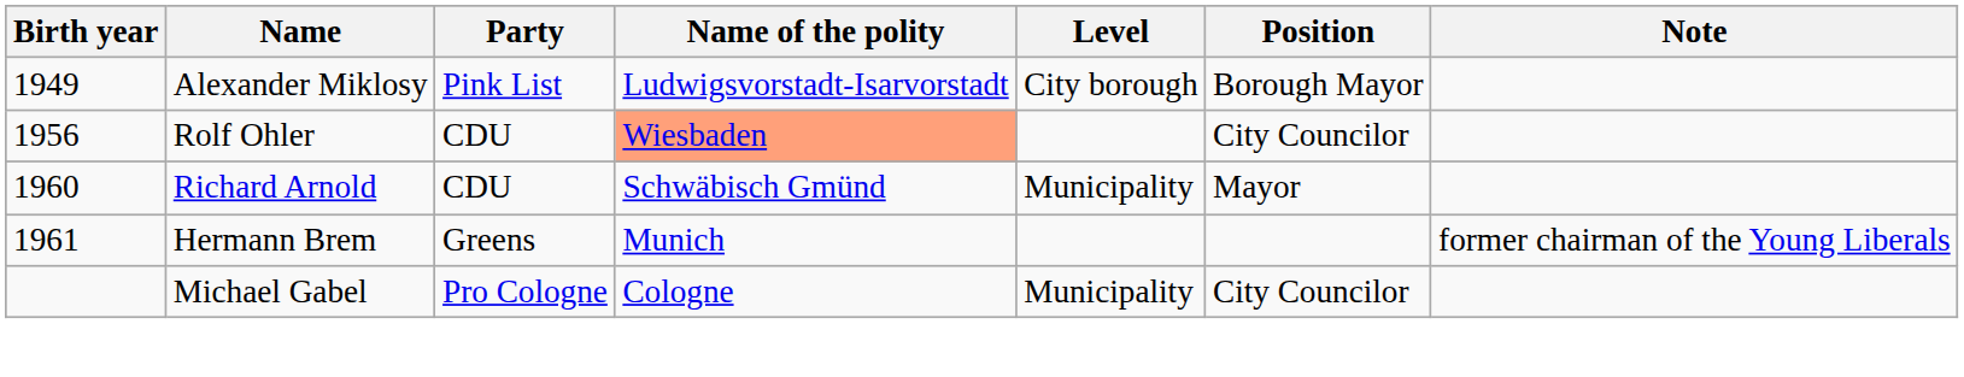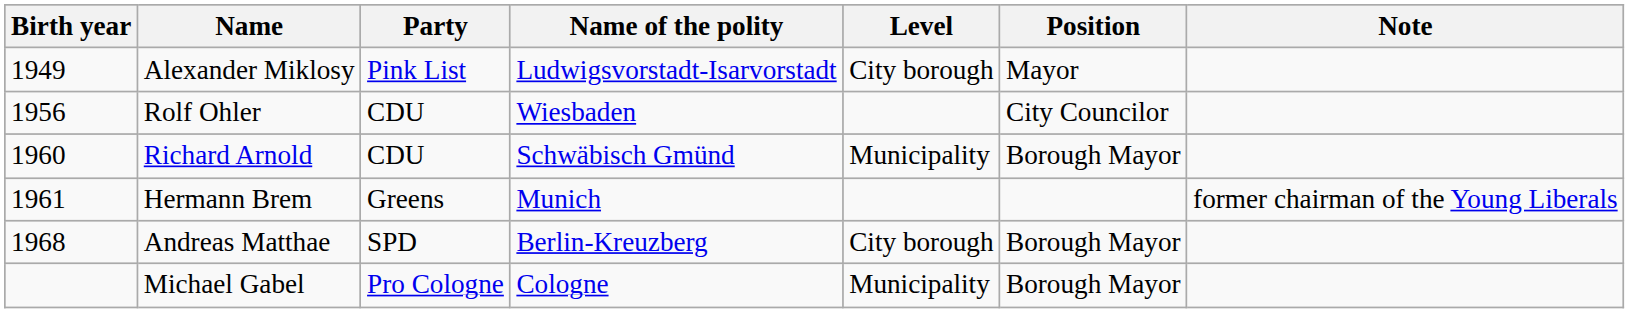 <table class="wikitable sortable">
 <tr>
 <th>Birth year</th>
 <th>Name</th>
 <th>Party</th>
 <th>Name of the polity</th>
 <th>Level</th>
 <th>Position</th>
 <th>Note</th>
 </tr>
 <tr>
 <td>1949</td>
 <td>Alexander Miklosy</td>
 <td><a href='#'>Pink List</a></td>
 <td><a href='#'>Ludwigsvorstadt-Isarvorstadt</a></td>
 <td>City borough</td>
-<td>Borough Mayor</td>
+<td>Mayor</td>
 <td></td>
 </tr>
 <tr>
 <td>1956</td>
 <td>Rolf Ohler</td>
 <td>CDU</td>
-<td style="background: lightsalmon;"><a href='#'>Wiesbaden</a></td>
+<td><a href='#'>Wiesbaden</a></td>
 <td></td>
 <td>City Councilor</td>
 <td></td>
 </tr>
 <tr>
 <td>1960</td>
 <td><a href='#'>Richard Arnold</a></td>
 <td>CDU</td>
 <td><a href='#'>Schwäbisch Gmünd</a></td>
 <td>Municipality</td>
-<td>Mayor</td>
+<td>Borough Mayor</td>
 <td></td>
 </tr>
 <tr>
 <td>1961</td>
 <td>Hermann Brem</td>
 <td>Greens</td>
 <td><a href='#'>Munich</a></td>
 <td></td>
 <td></td>
 <td>former chairman of the <a href='#'>Young Liberals</a></td>
 </tr>
 <tr>
+<td>1968</td>
+<td>Andreas Matthae</td>
+<td>SPD</td>
+<td><a href='#'>Berlin-Kreuzberg</a></td>
+<td>City borough</td>
+<td>Borough Mayor</td>
+<td></td>
+</tr>
+<tr>
 <td></td>
 <td>Michael Gabel</td>
 <td><a href='#'>Pro Cologne</a></td>
 <td><a href='#'>Cologne</a></td>
 <td>Municipality</td>
-<td>City Councilor</td>
+<td>Borough Mayor</td>
 <td></td>
 </tr>
 </table>
